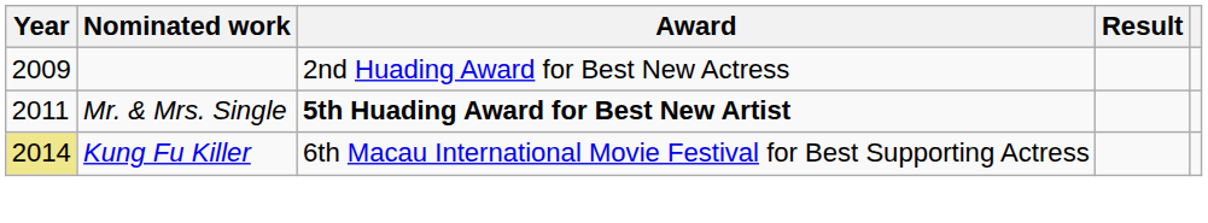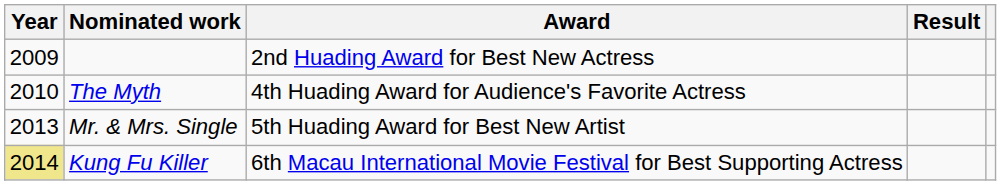 <table class="wikitable">
 <tr>
 <th>Year</th>
 <th>Nominated work</th>
 <th>Award</th>
 <th>Result</th>
 <th></th>
 </tr>
 <tr>
 <td>2009</td>
 <td></td>
 <td>2nd <a href='#'>Huading Award</a> for Best New Actress</td>
 <td></td>
 <td></td>
 </tr>
 <tr>
-<td>2011</td>
+<td>2010</td>
+<td><em><a href='#'>The Myth</a></em></td>
+<td>4th Huading Award for Audience's Favorite Actress</td>
+<td></td>
+<td></td>
+</tr>
+<tr>
+<td>2013</td>
 <td><em>Mr. & Mrs. Single</em></td>
-<td><strong>5th Huading Award for Best New Artist</strong></td>
+<td>5th Huading Award for Best New Artist</td>
 <td></td>
 <td></td>
 </tr>
 <tr>
 <td style="background: khaki;">2014</td>
 <td><em><a href='#'>Kung Fu Killer</a></em></td>
 <td>6th <a href='#'>Macau International Movie Festival</a> for Best Supporting Actress</td>
 <td></td>
 <td></td>
 </tr>
 </table>
